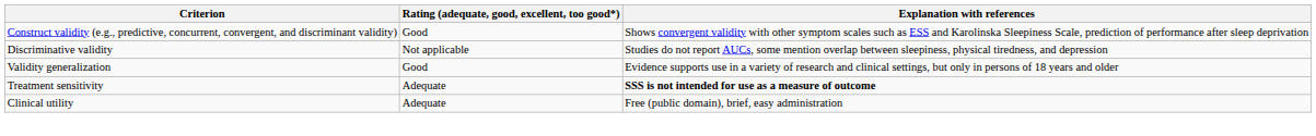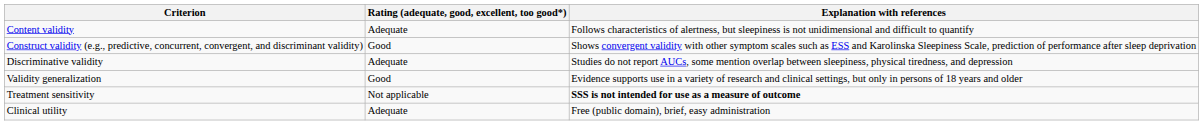 <table class="wikitable">
 <tr>
 <th>Criterion</th>
 <th>Rating (adequate, good, excellent, too good*)</th>
 <th>Explanation with references</th>
+</tr>
+<tr>
+<td><a href='#'>Content validity</a></td>
+<td>Adequate</td>
+<td>Follows characteristics of alertness, but sleepiness is not unidimensional and difficult to quantify</td>
 </tr>
 <tr>
 <td><a href='#'>Construct validity</a> (e.g., predictive, concurrent, convergent, and discriminant validity)</td>
 <td>Good</td>
 <td>Shows <a href='#'>convergent validity</a> with other symptom scales such as <a href='#'>ESS</a> and Karolinska Sleepiness Scale, prediction of performance after sleep deprivation</td>
 </tr>
 <tr>
 <td>Discriminative validity</td>
-<td>Not applicable</td>
+<td>Adequate</td>
 <td>Studies do not report <a href='#'>AUCs</a>, some mention overlap between sleepiness, physical tiredness, and depression</td>
 </tr>
 <tr>
 <td>Validity generalization</td>
 <td>Good</td>
 <td>Evidence supports use in a variety of research and clinical settings, but only in persons of 18 years and older</td>
 </tr>
 <tr>
 <td>Treatment sensitivity</td>
-<td>Adequate</td>
+<td>Not applicable</td>
 <td><strong>SSS is not intended for use as a measure of outcome</strong></td>
 </tr>
 <tr>
 <td>Clinical utility</td>
 <td>Adequate</td>
 <td>Free (public domain), brief, easy administration</td>
 </tr>
 </table>
